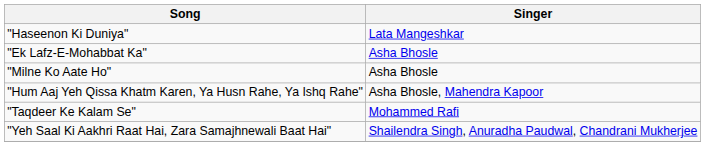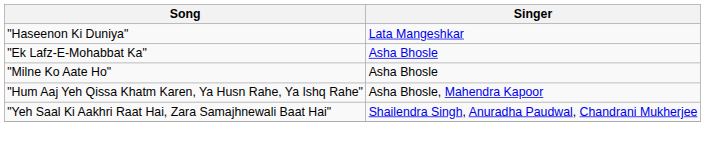 <table class="wikitable">
 <tr>
 <th>Song</th>
 <th>Singer</th>
 </tr>
 <tr>
 <td>"Haseenon Ki Duniya"</td>
 <td><a href='#'>Lata Mangeshkar</a></td>
 </tr>
 <tr>
 <td>"Ek Lafz-E-Mohabbat Ka"</td>
 <td><a href='#'>Asha Bhosle</a></td>
 </tr>
 <tr>
 <td>"Milne Ko Aate Ho"</td>
 <td>Asha Bhosle</td>
 </tr>
 <tr>
 <td>"Hum Aaj Yeh Qissa Khatm Karen, Ya Husn Rahe, Ya Ishq Rahe"</td>
 <td>Asha Bhosle, <a href='#'>Mahendra Kapoor</a></td>
 </tr>
 <tr>
-<td>"Taqdeer Ke Kalam Se"</td>
-<td><a href='#'>Mohammed Rafi</a></td>
-</tr>
-<tr>
 <td>"Yeh Saal Ki Aakhri Raat Hai, Zara Samajhnewali Baat Hai"</td>
 <td><a href='#'>Shailendra Singh</a>, <a href='#'>Anuradha Paudwal</a>, <a href='#'>Chandrani Mukherjee</a></td>
 </tr>
 <tr>
 </tr>
 </table>
